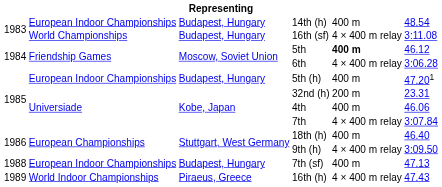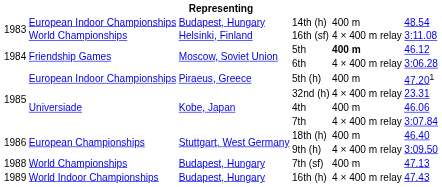 <table>
 <tr>
 <th colspan="6">Representing </th>
 </tr>
 <tr>
 <td rowspan=2>1983</td>
 <td><a href='#'>European Indoor Championships</a></td>
 <td><a href='#'>Budapest, Hungary</a></td>
 <td>14th (h)</td>
 <td>400 m</td>
 <td><a href='#'>48.54</a></td>
 </tr>
 <tr>
 <td><a href='#'>World Championships</a></td>
-<td><a href='#'>Budapest, Hungary</a></td>
+<td><a href='#'>Helsinki, Finland</a></td>
 <td>16th (sf)</td>
 <td>4 × 400 m relay</td>
 <td><a href='#'>3:11.08</a></td>
 </tr>
 <tr>
 <td rowspan=2>1984</td>
 <td rowspan=2><a href='#'>Friendship Games</a></td>
 <td rowspan=2><a href='#'>Moscow, Soviet Union</a></td>
 <td>5th</td>
 <td><strong>400 m</strong></td>
 <td><a href='#'>46.12</a></td>
 </tr>
 <tr>
 <td>6th</td>
 <td>4 × 400 m relay</td>
 <td><a href='#'>3:06.28</a></td>
 </tr>
 <tr>
 <td rowspan=4>1985</td>
 <td><a href='#'>European Indoor Championships</a></td>
-<td><a href='#'>Budapest, Hungary</a></td>
+<td><a href='#'>Piraeus, Greece</a></td>
 <td>5th (h)</td>
 <td>400 m</td>
 <td><a href='#'>47.20</a><sup>1</sup></td>
 </tr>
 <tr>
 <td rowspan=3><a href='#'>Universiade</a></td>
 <td rowspan=3><a href='#'>Kobe, Japan</a></td>
 <td>32nd (h)</td>
-<td>200 m</td>
+<td>4 × 400 m relay</td>
 <td><a href='#'>23.31</a></td>
 </tr>
 <tr>
 <td>4th</td>
 <td>400 m</td>
 <td><a href='#'>46.06</a></td>
 </tr>
 <tr>
 <td>7th</td>
 <td>4 × 400 m relay</td>
 <td><a href='#'>3:07.84</a></td>
 </tr>
 <tr>
 <td rowspan=2>1986</td>
 <td rowspan=2><a href='#'>European Championships</a></td>
 <td rowspan=2><a href='#'>Stuttgart, West Germany</a></td>
 <td>18th (h)</td>
 <td>400 m</td>
 <td><a href='#'>46.40</a></td>
 </tr>
 <tr>
 <td>9th (h)</td>
 <td>4 × 400 m relay</td>
 <td><a href='#'>3:09.50</a></td>
 </tr>
 <tr>
 <td>1988</td>
-<td><a href='#'>European Indoor Championships</a></td>
+<td><a href='#'>World Championships</a></td>
 <td><a href='#'>Budapest, Hungary</a></td>
 <td>7th (sf)</td>
 <td>400 m</td>
 <td><a href='#'>47.13</a></td>
 </tr>
 <tr>
 <td>1989</td>
 <td><a href='#'>World Indoor Championships</a></td>
-<td><a href='#'>Piraeus, Greece</a></td>
+<td><a href='#'>Budapest, Hungary</a></td>
 <td>16th (h)</td>
 <td>4 × 400 m relay</td>
 <td><a href='#'>47.43</a></td>
 </tr>
 </table>
